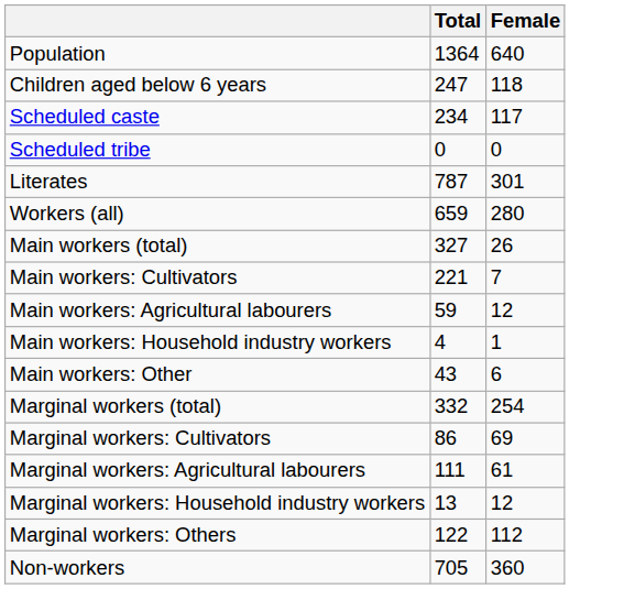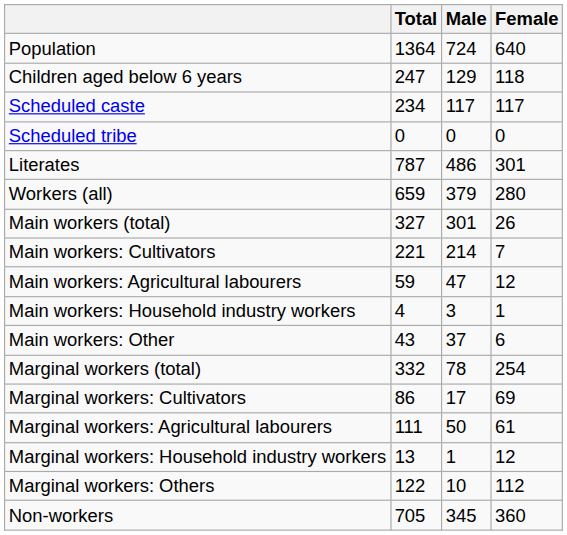 <table class="wikitable sortable">
 <tr>
 <th></th>
 <th>Total</th>
+<th>Male</th>
 <th>Female</th>
 </tr>
 <tr>
 <td>Population</td>
 <td>1364</td>
+<td>724</td>
 <td>640</td>
 </tr>
 <tr>
 <td>Children aged below 6 years</td>
 <td>247</td>
+<td>129</td>
 <td>118</td>
 </tr>
 <tr>
 <td><a href='#'>Scheduled caste</a></td>
 <td>234</td>
 <td>117</td>
+<td>117</td>
 </tr>
 <tr>
 <td><a href='#'>Scheduled tribe</a></td>
+<td>0</td>
 <td>0</td>
 <td>0</td>
 </tr>
 <tr>
 <td>Literates</td>
 <td>787</td>
+<td>486</td>
 <td>301</td>
 </tr>
 <tr>
 <td>Workers (all)</td>
 <td>659</td>
+<td>379</td>
 <td>280</td>
 </tr>
 <tr>
 <td>Main workers (total)</td>
 <td>327</td>
+<td>301</td>
 <td>26</td>
 </tr>
 <tr>
 <td>Main workers: Cultivators</td>
 <td>221</td>
+<td>214</td>
 <td>7</td>
 </tr>
 <tr>
 <td>Main workers: Agricultural labourers</td>
 <td>59</td>
+<td>47</td>
 <td>12</td>
 </tr>
 <tr>
 <td>Main workers: Household industry workers</td>
 <td>4</td>
+<td>3</td>
 <td>1</td>
 </tr>
 <tr>
 <td>Main workers: Other</td>
 <td>43</td>
+<td>37</td>
 <td>6</td>
 </tr>
 <tr>
 <td>Marginal workers (total)</td>
 <td>332</td>
+<td>78</td>
 <td>254</td>
 </tr>
 <tr>
 <td>Marginal workers: Cultivators</td>
 <td>86</td>
+<td>17</td>
 <td>69</td>
 </tr>
 <tr>
 <td>Marginal workers: Agricultural labourers</td>
 <td>111</td>
+<td>50</td>
 <td>61</td>
 </tr>
 <tr>
 <td>Marginal workers: Household industry workers</td>
 <td>13</td>
+<td>1</td>
 <td>12</td>
 </tr>
 <tr>
 <td>Marginal workers: Others</td>
 <td>122</td>
+<td>10</td>
 <td>112</td>
 </tr>
 <tr>
 <td>Non-workers</td>
 <td>705</td>
+<td>345</td>
 <td>360</td>
 </tr>
 </table>
